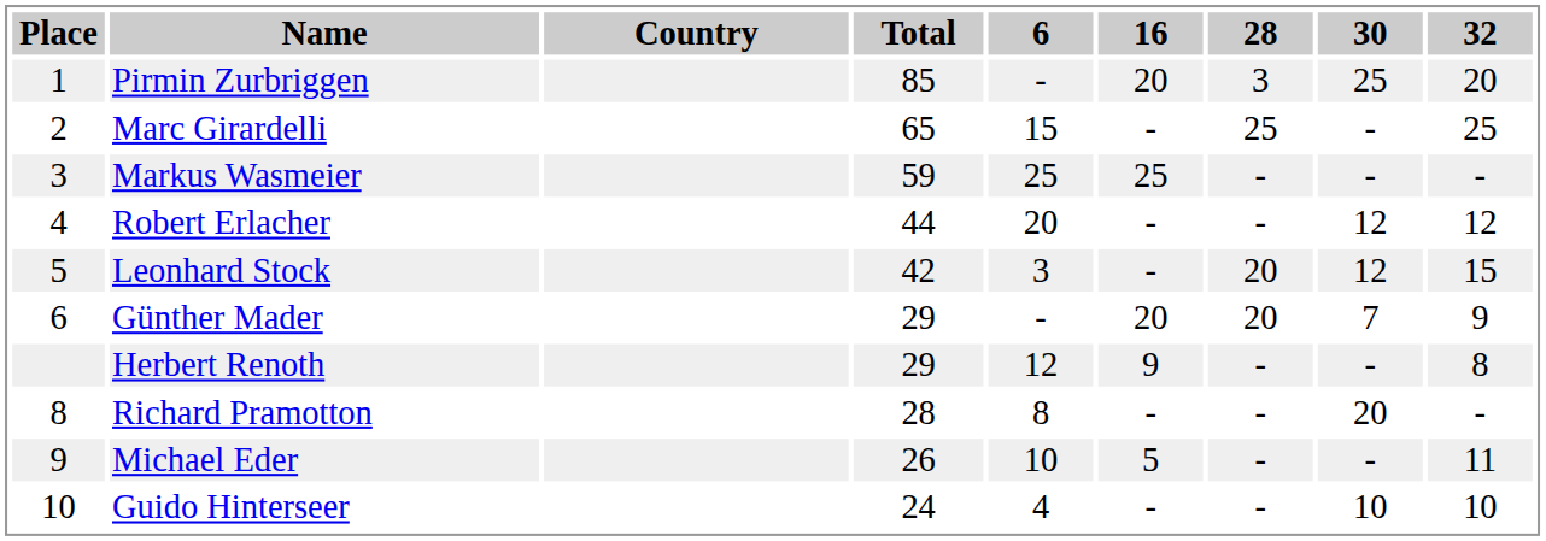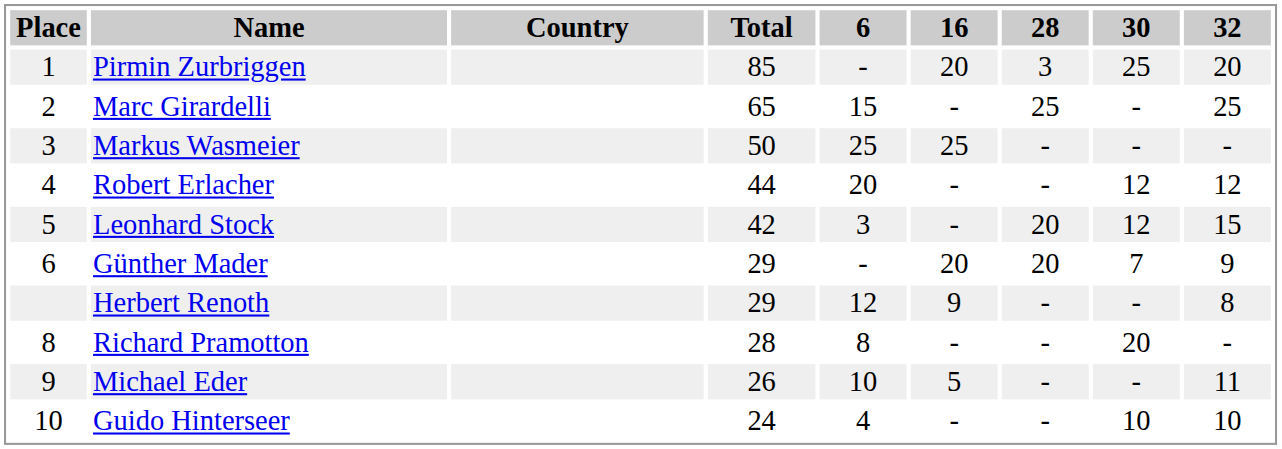 <table border="0" style="border: 1px solid #999; background-color:#FFFFFF; text-align:center; font-size:86%; line-height:15px;">
 <tr align="center" bgcolor="#CCCCCC">
 <th width=35>Place</th>
 <th width=170>Name</th>
 <th width=120>Country</th>
 <th width=50>Total</th>
 <th width=40>6</th>
 <th width=40>16</th>
 <th width=40>28</th>
 <th width=40>30</th>
 <th width=40>32</th>
 </tr>
 <tr bgcolor="#EFEFEF">
 <td>1</td>
 <td align="left"><a href='#'>Pirmin Zurbriggen</a></td>
 <td align="left"></td>
 <td>85</td>
 <td>-</td>
 <td>20</td>
 <td>3</td>
 <td>25</td>
 <td>20</td>
 </tr>
 <tr>
 <td>2</td>
 <td align="left"><a href='#'>Marc Girardelli</a></td>
 <td align="left"></td>
 <td>65</td>
 <td>15</td>
 <td>-</td>
 <td>25</td>
 <td>-</td>
 <td>25</td>
 </tr>
 <tr bgcolor="#EFEFEF">
 <td>3</td>
 <td align="left"><a href='#'>Markus Wasmeier</a></td>
 <td align="left"></td>
-<td>59</td>
+<td>50</td>
 <td>25</td>
 <td>25</td>
 <td>-</td>
 <td>-</td>
 <td>-</td>
 </tr>
 <tr>
 <td>4</td>
 <td align="left"><a href='#'>Robert Erlacher</a></td>
 <td align="left"></td>
 <td>44</td>
 <td>20</td>
 <td>-</td>
 <td>-</td>
 <td>12</td>
 <td>12</td>
 </tr>
 <tr bgcolor="#EFEFEF">
 <td>5</td>
 <td align="left"><a href='#'>Leonhard Stock</a></td>
 <td align="left"></td>
 <td>42</td>
 <td>3</td>
 <td>-</td>
 <td>20</td>
 <td>12</td>
 <td>15</td>
 </tr>
 <tr>
 <td>6</td>
 <td align="left"><a href='#'>Günther Mader</a></td>
 <td align="left"></td>
 <td>29</td>
 <td>-</td>
 <td>20</td>
 <td>20</td>
 <td>7</td>
 <td>9</td>
 </tr>
 <tr bgcolor="#EFEFEF">
 <td></td>
 <td align="left"><a href='#'>Herbert Renoth</a></td>
 <td align="left"></td>
 <td>29</td>
 <td>12</td>
 <td>9</td>
 <td>-</td>
 <td>-</td>
 <td>8</td>
 </tr>
 <tr>
 <td>8</td>
 <td align="left"><a href='#'>Richard Pramotton</a></td>
 <td align="left"></td>
 <td>28</td>
 <td>8</td>
 <td>-</td>
 <td>-</td>
 <td>20</td>
 <td>-</td>
 </tr>
 <tr bgcolor="#EFEFEF">
 <td>9</td>
 <td align="left"><a href='#'>Michael Eder</a></td>
 <td align="left"></td>
 <td>26</td>
 <td>10</td>
 <td>5</td>
 <td>-</td>
 <td>-</td>
 <td>11</td>
 </tr>
 <tr>
 <td>10</td>
 <td align="left"><a href='#'>Guido Hinterseer</a></td>
 <td align="left"></td>
 <td>24</td>
 <td>4</td>
 <td>-</td>
 <td>-</td>
 <td>10</td>
 <td>10</td>
 </tr>
 </table>
